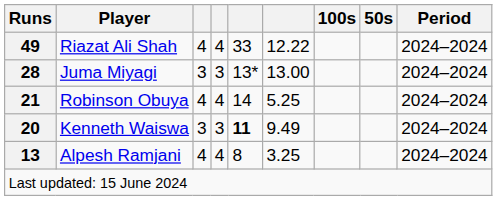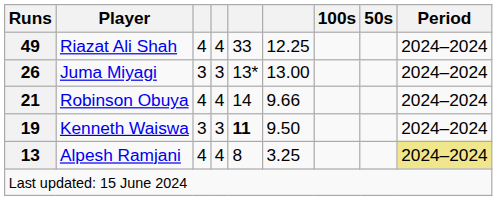 <table class="wikitable"style="font-size: 90%">
 <tr>
 <th>Runs</th>
 <th>Player</th>
 <th></th>
 <th></th>
 <th></th>
 <th></th>
 <th>100s</th>
 <th>50s</th>
 <th>Period</th>
 </tr>
 <tr>
 <th>49</th>
 <td><a href='#'>Riazat Ali Shah</a></td>
 <td>4</td>
 <td>4</td>
 <td>33</td>
-<td>12.22</td>
+<td>12.25</td>
 <td></td>
 <td></td>
 <td>2024–2024</td>
 </tr>
 <tr>
-<th>28</th>
+<th>26</th>
 <td><a href='#'>Juma Miyagi</a></td>
 <td>3</td>
 <td>3</td>
 <td>13*</td>
 <td>13.00</td>
 <td></td>
 <td></td>
 <td>2024–2024</td>
 </tr>
 <tr>
 <th>21</th>
 <td><a href='#'>Robinson Obuya</a></td>
 <td>4</td>
 <td>4</td>
 <td>14</td>
-<td>5.25</td>
+<td>9.66</td>
 <td></td>
 <td></td>
 <td>2024–2024</td>
 </tr>
 <tr>
-<th>20</th>
+<th>19</th>
 <td><a href='#'>Kenneth Waiswa</a></td>
 <td>3</td>
 <td>3</td>
 <td><strong>11</strong></td>
-<td>9.49</td>
+<td>9.50</td>
 <td></td>
 <td></td>
 <td>2024–2024</td>
 </tr>
 <tr>
 <th>13</th>
 <td><a href='#'>Alpesh Ramjani</a></td>
 <td>4</td>
 <td>4</td>
 <td>8</td>
 <td>3.25</td>
 <td></td>
 <td></td>
-<td>2024–2024</td>
+<td style="background: khaki;">2024–2024</td>
 </tr>
 <tr>
 <td colspan="9"><small>Last updated: 15 June 2024</small></td>
 </tr>
 </table>
